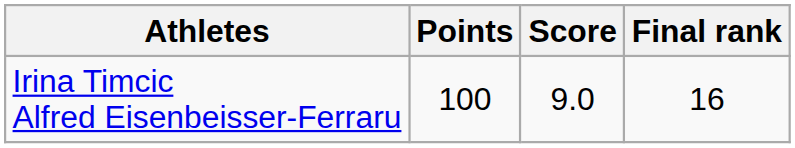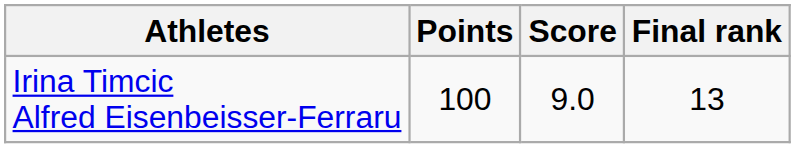 <table class="wikitable" border="1" style="font-size:90%">
 <tr>
 <th>Athletes</th>
 <th>Points</th>
 <th>Score</th>
 <th>Final rank</th>
 </tr>
 <tr align=center>
 <td align=left><a href='#'>Irina Timcic</a><br><a href='#'>Alfred Eisenbeisser-Ferraru</a></td>
 <td>100</td>
 <td>9.0</td>
-<td>16</td>
+<td>13</td>
 </tr>
 </table>
